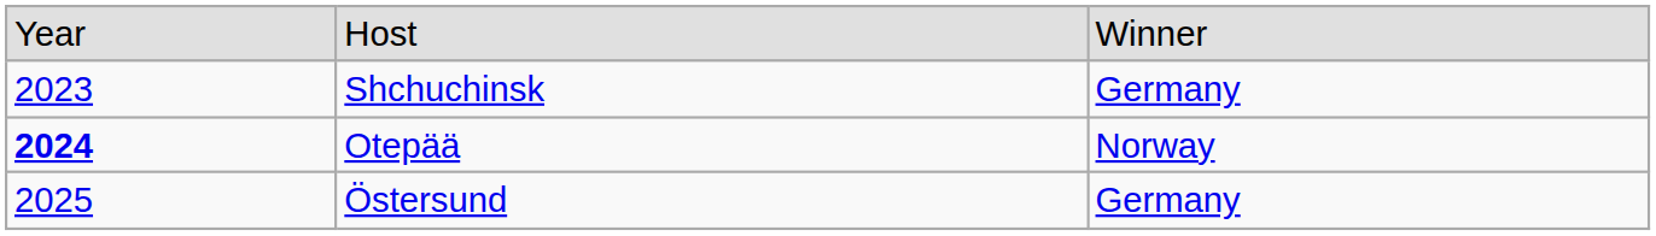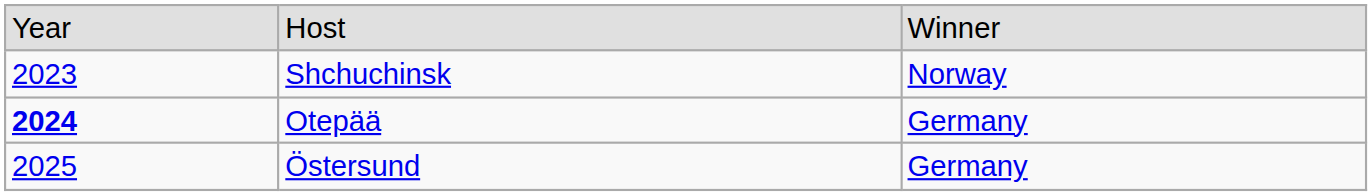 <table class="wikitable" style="font-size:85%; width:40%;">
 <tr style="background:#e0e0e0;">
 <td>Year</td>
 <td>Host</td>
 <td>Winner</td>
 </tr>
 <tr>
 <td><a href='#'>2023</a></td>
 <td> <a href='#'>Shchuchinsk</a></td>
-<td> <a href='#'>Germany</a></td>
+<td> <a href='#'>Norway</a></td>
 </tr>
 <tr>
 <td><strong><a href='#'>2024</a></strong></td>
 <td> <a href='#'>Otepää</a></td>
-<td> <a href='#'>Norway</a></td>
+<td> <a href='#'>Germany</a></td>
 </tr>
 <tr>
 <td><a href='#'>2025</a></td>
 <td> <a href='#'>Östersund</a></td>
 <td> <a href='#'>Germany</a></td>
 </tr>
 </table>
